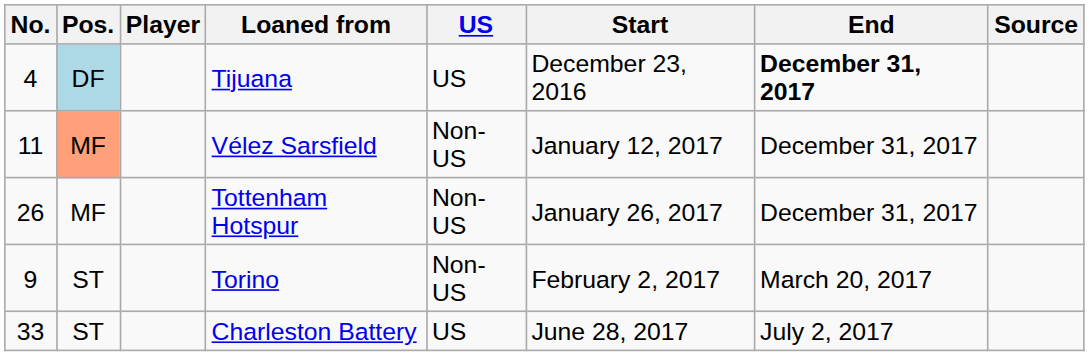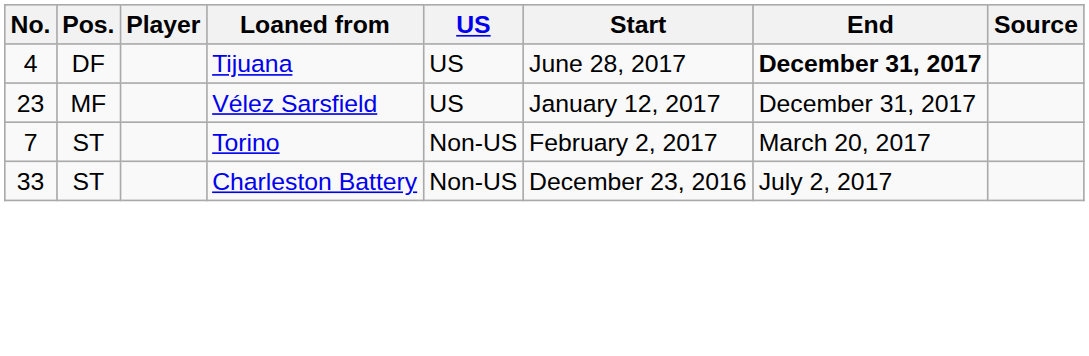 <table class="wikitable sortable" style="width:75%; text-align:center; font-size:95%; text-align:left">
 <tr>
 <th><strong>No.</strong></th>
 <th><strong>Pos.</strong></th>
 <th><strong>Player</strong></th>
 <th><strong>Loaned from</strong></th>
 <th><strong><a href='#'>US</a></strong></th>
 <th><strong>Start</strong></th>
 <th><strong>End</strong></th>
 <th><strong>Source</strong></th>
 </tr>
 <tr>
 <td align=center>4</td>
-<td align=center style="background: lightblue;">DF</td>
+<td align=center>DF</td>
 <td></td>
 <td> <a href='#'>Tijuana</a></td>
 <td>US</td>
-<td>December 23, 2016</td>
+<td>June 28, 2017</td>
 <td><strong>December 31, 2017</strong></td>
 <td align=center></td>
 </tr>
 <tr>
-<td align=center>11</td>
-<td align=center style="background: lightsalmon;">MF</td>
+<td align=center>23</td>
+<td align=center>MF</td>
 <td></td>
 <td> <a href='#'>Vélez Sarsfield</a></td>
-<td>Non-US</td>
+<td>US</td>
 <td>January 12, 2017</td>
 <td>December 31, 2017</td>
 <td align=center></td>
 </tr>
 <tr>
-<td align=center>26</td>
-<td align=center>MF</td>
-<td></td>
-<td> <a href='#'>Tottenham Hotspur</a></td>
-<td>Non-US</td>
-<td>January 26, 2017</td>
-<td>December 31, 2017</td>
-<td align=center></td>
-</tr>
-<tr>
-<td align=center>9</td>
+<td align=center>7</td>
 <td align=center>ST</td>
 <td></td>
 <td> <a href='#'>Torino</a></td>
 <td>Non-US</td>
 <td>February 2, 2017</td>
 <td>March 20, 2017</td>
 <td align=center></td>
 </tr>
 <tr>
 <td align=center>33</td>
 <td align=center>ST</td>
 <td></td>
 <td> <a href='#'>Charleston Battery</a></td>
-<td>US</td>
-<td>June 28, 2017</td>
+<td>Non-US</td>
+<td>December 23, 2016</td>
 <td>July 2, 2017</td>
 <td align=center></td>
 </tr>
 </table>
